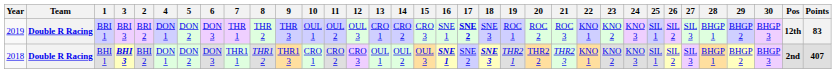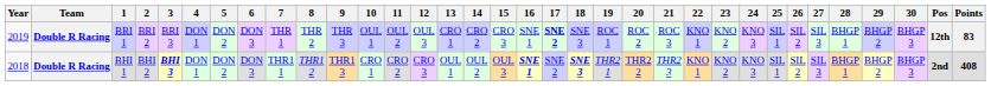 <table class="wikitable" style="text-align:center; font-size:85%">
 <tr>
 <th>Year</th>
 <th>Team</th>
 <th>1</th>
+<th>2</th>
 <th>3</th>
-<th>2</th>
 <th>4</th>
 <th>5</th>
 <th>6</th>
 <th>7</th>
 <th>8</th>
 <th>9</th>
 <th>10</th>
 <th>11</th>
 <th>12</th>
 <th>13</th>
 <th>14</th>
 <th>15</th>
 <th>16</th>
 <th>17</th>
 <th>18</th>
 <th>19</th>
 <th>20</th>
 <th>21</th>
 <th>22</th>
 <th>23</th>
 <th>24</th>
 <th>25</th>
 <th>26</th>
 <th>27</th>
 <th>28</th>
 <th>29</th>
 <th>30</th>
 <th>Pos</th>
 <th>Points</th>
 </tr>
 <tr>
 <td><a href='#'>2019</a></td>
 <th nowrap><a href='#'>Double R Racing</a></th>
 <td style="background:#CFCFFF;"><a href='#'>BRI<br>1</a><br></td>
+<td style="background:#EFCFFF;"><a href='#'>BRI<br>2</a><br></td>
 <td style="background:#EFCFFF;"><a href='#'>BRI<br>3</a><br></td>
-<td style="background:#EFCFFF;"><a href='#'>BRI<br>2</a><br></td>
 <td style="background:#CFCFFF;"><a href='#'>DON<br>1</a><br></td>
 <td style="background:#DFFFDF;"><a href='#'>DON<br>2</a><br></td>
 <td style="background:#EFCFFF;"><a href='#'>DON<br>3</a><br></td>
 <td style="background:#EFCFFF;"><a href='#'>THR<br>1</a><br></td>
 <td style="background:#DFFFDF;"><a href='#'>THR<br>2</a><br></td>
 <td style="background:#CFCFFF;"><a href='#'>THR<br>3</a><br></td>
 <td style="background:#CFCFFF;"><a href='#'>OUL<br>1</a><br></td>
 <td style="background:#CFCFFF;"><a href='#'>OUL<br>2</a><br></td>
 <td style="background:#DFFFDF;"><a href='#'>OUL<br>3</a><br></td>
 <td style="background:#CFCFFF;"><a href='#'>CRO<br>1</a><br></td>
 <td style="background:#CFCFFF;"><a href='#'>CRO<br>2</a><br></td>
 <td style="background:#DFFFDF;"><a href='#'>CRO<br>3</a><br></td>
 <td style="background:#DFFFDF;"><a href='#'>SNE<br>1</a><br></td>
 <td style="background:#DFFFDF;"><strong><a href='#'>SNE<br>2</a><br></strong></td>
 <td style="background:#CFCFFF;"><a href='#'>SNE<br>3</a><br></td>
 <td style="background:#CFCFFF;"><a href='#'>ROC<br>1</a><br></td>
 <td style="background:#DFFFDF;"><a href='#'>ROC<br>2</a><br></td>
 <td style="background:#DFFFDF;"><a href='#'>ROC<br>3</a><br></td>
 <td style="background:#CFCFFF;"><a href='#'>KNO<br>1</a><br></td>
 <td style="background:#DFFFDF;"><a href='#'>KNO<br>2</a><br></td>
 <td style="background:#EFCFFF;"><a href='#'>KNO<br>3</a><br></td>
 <td style="background:#CFCFFF;"><a href='#'>SIL<br>1</a><br></td>
 <td style="background:#EFCFFF;"><a href='#'>SIL<br>2</a><br></td>
 <td style="background:#DFFFDF;"><a href='#'>SIL<br>3</a><br></td>
 <td style="background:#DFFFDF;"><a href='#'>BHGP<br>1</a><br></td>
 <td style="background:#CFCFFF;"><a href='#'>BHGP<br>2</a><br></td>
 <td style="background:#EFCFFF;"><a href='#'>BHGP<br>3</a><br></td>
 <th>12th</th>
 <th>83</th>
 </tr>
 <tr>
 <td><a href='#'>2018</a></td>
 <th nowrap><a href='#'>Double R Racing</a></th>
 <td style="background:#DFDFDF;"><a href='#'>BHI<br>1</a><br></td>
+<td style="background:#DFDFDF;"><a href='#'>BHI<br>2</a><br></td>
 <td style="background:#FFFFBF;"><strong><em><a href='#'>BHI<br>3</a></em></strong><br></td>
-<td style="background:#DFDFDF;"><a href='#'>BHI<br>2</a><br></td>
 <td style="background:#DFFFDF;"><a href='#'>DON<br>1</a><br></td>
 <td style="background:#DFFFDF;"><a href='#'>DON<br>2</a><br></td>
 <td style="background:#DFDFDF;"><a href='#'>DON<br>3</a><br></td>
 <td style="background:#DFFFDF;"><a href='#'>THR1<br>1</a><br></td>
 <td style="background:#DFDFDF;"><em><a href='#'>THR1<br>2</a></em><br></td>
 <td style="background:#FFDF9F;"><a href='#'>THR1<br>3</a><br></td>
 <td style="background:#DFFFDF;"><a href='#'>CRO<br>1</a><br></td>
 <td style="background:#DFDFDF;"><a href='#'>CRO<br>2</a><br></td>
 <td style="background:#EFCFFF;"><a href='#'>CRO<br>3</a><br></td>
 <td style="background:#DFFFDF;"><a href='#'>OUL<br>1</a><br></td>
 <td style="background:#DFFFDF;"><a href='#'>OUL<br>2</a><br></td>
 <td style="background:#FFDF9F;"><a href='#'>OUL<br>3</a><br></td>
 <td style="background:#FFFFBF;"><strong><em><a href='#'>SNE<br>1</a></em></strong><br></td>
 <td style="background:#CFCFFF;"><a href='#'>SNE<br>2</a><br></td>
 <td style="background:#FFFFBF;"><strong><em><a href='#'>SNE<br>3</a></em></strong><br></td>
 <td style="background:#DFDFDF;"><em><a href='#'>THR2<br>1</a></em><br></td>
 <td style="background:#FFDF9F;"><a href='#'>THR2<br>2</a><br></td>
 <td style="background:#DFFFDF;"><em><a href='#'>THR2<br>3</a></em><br></td>
 <td style="background:#FFDF9F;"><a href='#'>KNO<br>1</a><br></td>
 <td style="background:#DFDFDF;"><a href='#'>KNO<br>2</a><br></td>
 <td style="background:#DFDFDF;"><a href='#'>KNO<br>3</a><br></td>
 <td style="background:#DFDFDF;"><a href='#'>SIL<br>1</a><br></td>
 <td style="background:#FFFFBF;"><a href='#'>SIL<br>2</a><br></td>
 <td style="background:#EFCFFF;"><a href='#'>SIL<br>3</a><br></td>
 <td style="background:#FFDF9F;"><a href='#'>BHGP<br>1</a><br></td>
 <td style="background:#FFFFBF;"><a href='#'>BHGP<br>2</a><br></td>
 <td style="background:#EFCFFF;"><a href='#'>BHGP<br>3</a><br></td>
 <th style="background:#DFDFDF;">2nd</th>
-<th style="background:#DFDFDF;">407</th>
+<th style="background:#DFDFDF;">408</th>
 </tr>
 </table>
